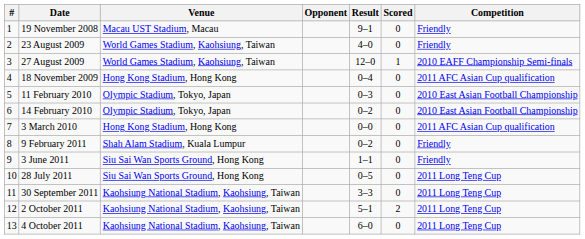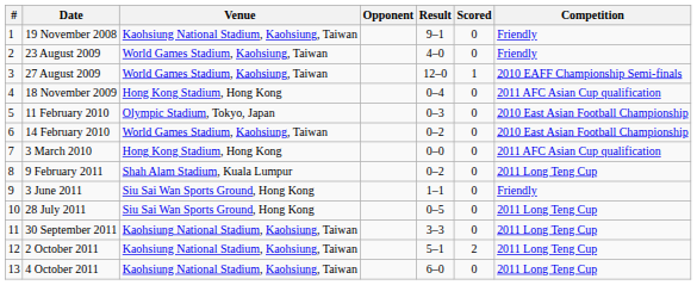 <table class="wikitable" style="font-size:90%; text-align: left;">
 <tr style="background: #CCCCCC; text-align: center;">
 <th>#</th>
 <th>Date</th>
 <th>Venue</th>
 <th>Opponent</th>
 <th>Result</th>
 <th>Scored</th>
 <th>Competition</th>
 </tr>
 <tr>
 <td>1</td>
 <td>19 November 2008</td>
-<td><a href='#'>Macau UST Stadium</a>, Macau</td>
+<td><a href='#'>Kaohsiung National Stadium</a>, <a href='#'>Kaohsiung</a>, Taiwan</td>
 <td></td>
 <td align=center>9–1</td>
 <td align=center>0</td>
 <td><a href='#'>Friendly</a></td>
 </tr>
 <tr>
 <td>2</td>
 <td>23 August 2009</td>
 <td><a href='#'>World Games Stadium</a>, <a href='#'>Kaohsiung</a>, Taiwan</td>
 <td></td>
 <td align=center>4–0</td>
 <td align=center>0</td>
 <td><a href='#'>Friendly</a></td>
 </tr>
 <tr>
 <td>3</td>
 <td>27 August 2009</td>
 <td><a href='#'>World Games Stadium</a>, <a href='#'>Kaohsiung</a>, Taiwan</td>
 <td></td>
 <td align=center>12–0</td>
 <td align=center>1</td>
 <td><a href='#'>2010 EAFF Championship Semi-finals</a></td>
 </tr>
 <tr>
 <td>4</td>
 <td>18 November 2009</td>
 <td><a href='#'>Hong Kong Stadium</a>, Hong Kong</td>
 <td></td>
 <td align=center>0–4</td>
 <td align=center>0</td>
 <td><a href='#'>2011 AFC Asian Cup qualification</a></td>
 </tr>
 <tr>
 <td>5</td>
 <td>11 February 2010</td>
 <td><a href='#'>Olympic Stadium</a>, Tokyo, Japan</td>
 <td></td>
 <td align=center>0–3</td>
 <td align=center>0</td>
 <td><a href='#'>2010 East Asian Football Championship</a></td>
 </tr>
 <tr>
 <td>6</td>
 <td>14 February 2010</td>
-<td><a href='#'>Olympic Stadium</a>, Tokyo, Japan</td>
+<td><a href='#'>World Games Stadium</a>, <a href='#'>Kaohsiung</a>, Taiwan</td>
 <td></td>
 <td align=center>0–2</td>
 <td align=center>0</td>
 <td><a href='#'>2010 East Asian Football Championship</a></td>
 </tr>
 <tr>
 <td>7</td>
 <td>3 March 2010</td>
 <td><a href='#'>Hong Kong Stadium</a>, Hong Kong</td>
 <td></td>
 <td align=center>0–0</td>
 <td align=center>0</td>
 <td><a href='#'>2011 AFC Asian Cup qualification</a></td>
 </tr>
 <tr>
 <td>8</td>
 <td>9 February 2011</td>
 <td><a href='#'>Shah Alam Stadium</a>, Kuala Lumpur</td>
 <td></td>
 <td align=center>0–2</td>
 <td align=center>0</td>
-<td><a href='#'>Friendly</a></td>
+<td><a href='#'>2011 Long Teng Cup</a></td>
 </tr>
 <tr>
 <td>9</td>
 <td>3 June 2011</td>
 <td><a href='#'>Siu Sai Wan Sports Ground</a>, Hong Kong</td>
 <td></td>
 <td align=center>1–1</td>
 <td align=center>0</td>
 <td><a href='#'>Friendly</a></td>
 </tr>
 <tr>
 <td>10</td>
 <td>28 July 2011</td>
 <td><a href='#'>Siu Sai Wan Sports Ground</a>, Hong Kong</td>
 <td></td>
 <td align=center>0–5</td>
 <td align=center>0</td>
 <td><a href='#'>2011 Long Teng Cup</a></td>
 </tr>
 <tr>
 <td>11</td>
 <td>30 September 2011</td>
 <td><a href='#'>Kaohsiung National Stadium</a>, <a href='#'>Kaohsiung</a>, Taiwan</td>
 <td></td>
 <td align=center>3–3</td>
 <td align=center>0</td>
 <td><a href='#'>2011 Long Teng Cup</a></td>
 </tr>
 <tr>
 <td>12</td>
 <td>2 October 2011</td>
 <td><a href='#'>Kaohsiung National Stadium</a>, <a href='#'>Kaohsiung</a>, Taiwan</td>
 <td></td>
 <td align=center>5–1</td>
 <td align=center>2</td>
 <td><a href='#'>2011 Long Teng Cup</a></td>
 </tr>
 <tr>
 <td>13</td>
 <td>4 October 2011</td>
 <td><a href='#'>Kaohsiung National Stadium</a>, <a href='#'>Kaohsiung</a>, Taiwan</td>
 <td></td>
 <td align=center>6–0</td>
 <td align=center>0</td>
 <td><a href='#'>2011 Long Teng Cup</a></td>
 </tr>
 </table>
